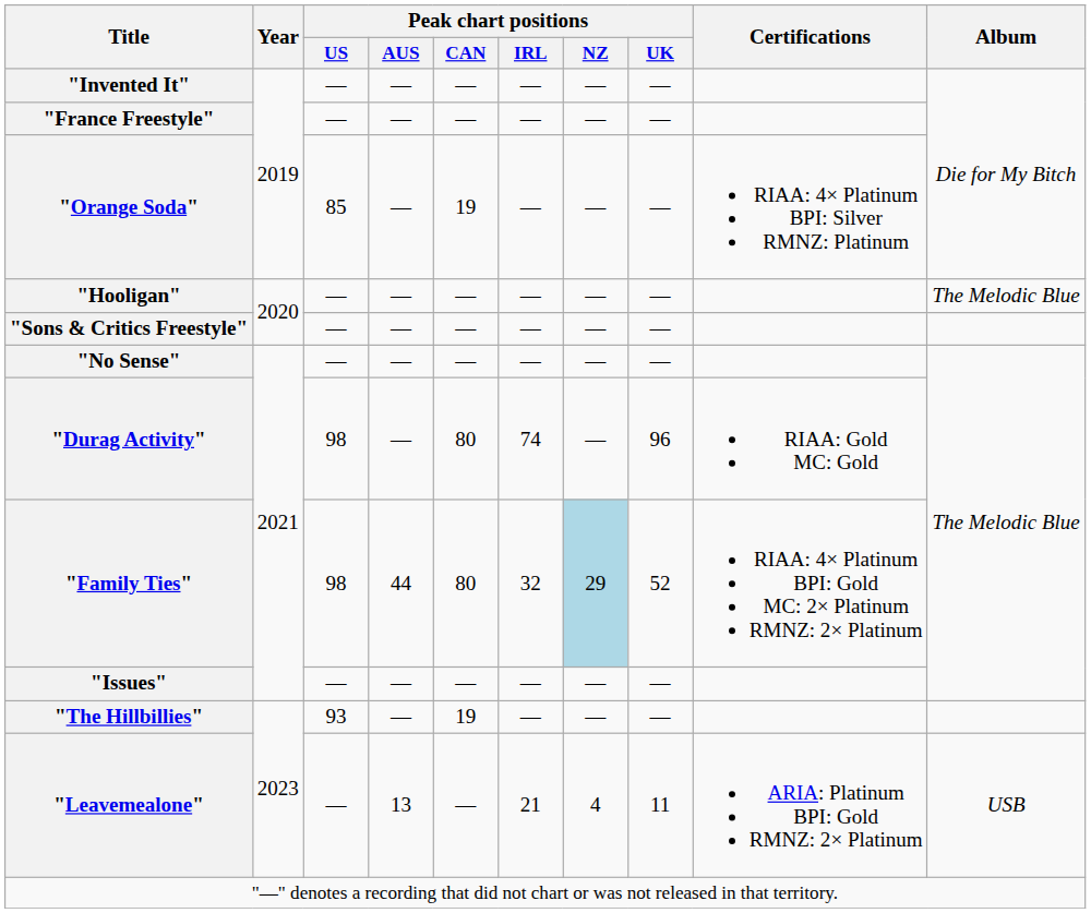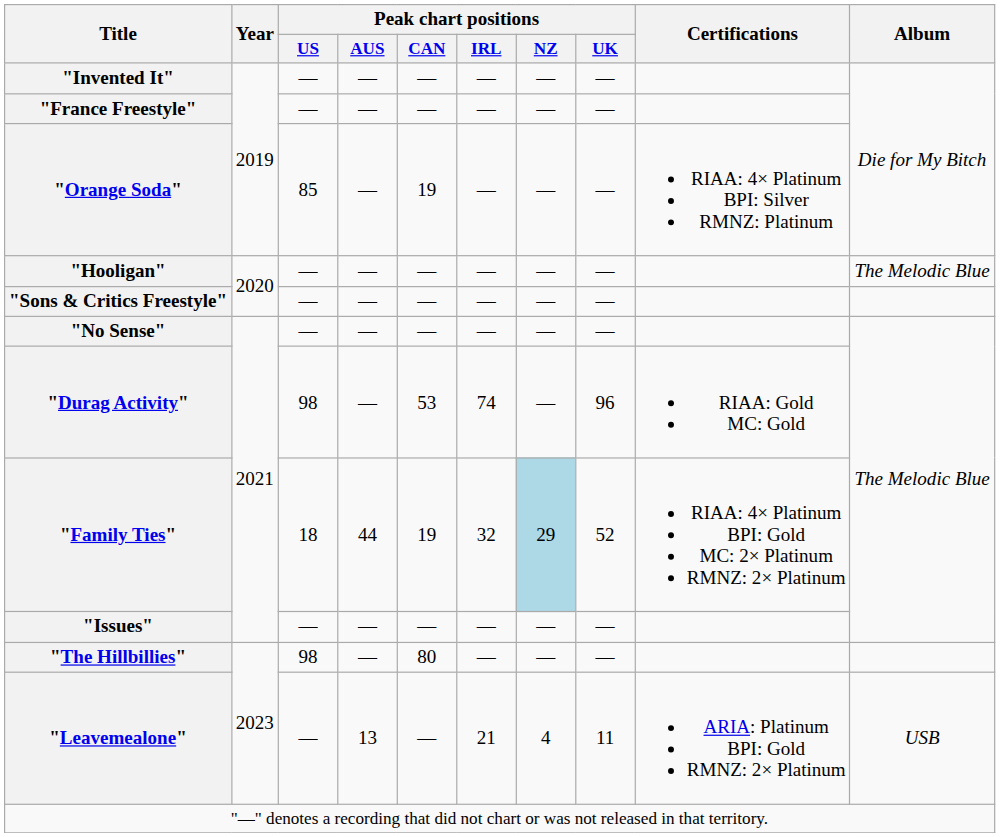 <table class="wikitable plainrowheaders" style="text-align:center;">
 <tr>
 <th scope="col" rowspan="2">Title</th>
 <th scope="col" rowspan="2">Year</th>
 <th scope="col" colspan="6">Peak chart positions</th>
 <th rowspan="2">Certifications</th>
 <th scope="col" rowspan="2">Album</th>
 </tr>
 <tr>
 <th scope="col" style="width:3em;font-size:90%;"><a href='#'>US</a><br></th>
 <th scope="col" style="width:3em;font-size:90%;"><a href='#'>AUS</a><br></th>
 <th scope="col" style="width:3em;font-size:90%;"><a href='#'>CAN</a><br></th>
 <th scope="col" style="width:3em;font-size:90%;"><a href='#'>IRL</a><br></th>
 <th scope="col" style="width:3em;font-size:90%;"><a href='#'>NZ</a><br></th>
 <th scope="col" style="width:3em;font-size:90%;"><a href='#'>UK</a><br></th>
 </tr>
 <tr>
 <th scope="row">"Invented It"</th>
 <td rowspan="3">2019</td>
 <td>—</td>
 <td>—</td>
 <td>—</td>
 <td>—</td>
 <td>—</td>
 <td>—</td>
 <td></td>
 <td rowspan="3"><em>Die for My Bitch</em></td>
 </tr>
 <tr>
 <th scope="row">"France Freestyle"</th>
 <td>—</td>
 <td>—</td>
 <td>—</td>
 <td>—</td>
 <td>—</td>
 <td>—</td>
 <td></td>
 </tr>
 <tr>
 <th scope="row">"<a href='#'>Orange Soda</a>"</th>
 <td>85</td>
 <td>—</td>
 <td>19</td>
 <td>—</td>
 <td>—</td>
 <td>—</td>
 <td><br><ul><li>RIAA: 4× Platinum</li><li>BPI: Silver</li><li>RMNZ: Platinum</li></ul></td>
 </tr>
 <tr>
 <th scope="row">"Hooligan"</th>
 <td rowspan="2">2020</td>
 <td>—</td>
 <td>—</td>
 <td>—</td>
 <td>—</td>
 <td>—</td>
 <td>—</td>
 <td></td>
 <td><em>The Melodic Blue</em></td>
 </tr>
 <tr>
 <th scope="row">"Sons & Critics Freestyle"</th>
 <td>—</td>
 <td>—</td>
 <td>—</td>
 <td>—</td>
 <td>—</td>
 <td>—</td>
 <td></td>
 <td></td>
 </tr>
 <tr>
 <th scope="row">"No Sense"</th>
 <td rowspan="4">2021</td>
 <td>—</td>
 <td>—</td>
 <td>—</td>
 <td>—</td>
 <td>—</td>
 <td>—</td>
 <td></td>
 <td rowspan="4"><em>The Melodic Blue</em></td>
 </tr>
 <tr>
 <th scope="row">"<a href='#'>Durag Activity</a>"<br></th>
 <td>98</td>
 <td>—</td>
-<td>80</td>
+<td>53</td>
 <td>74</td>
 <td>—</td>
 <td>96</td>
 <td><br><ul><li>RIAA: Gold</li><li>MC: Gold</li></ul></td>
 </tr>
 <tr>
 <th scope="row">"<a href='#'>Family Ties</a>"<br></th>
-<td>98</td>
+<td>18</td>
 <td>44</td>
-<td>80</td>
+<td>19</td>
 <td>32</td>
 <td style="background: lightblue;">29</td>
 <td>52</td>
 <td><br><ul><li>RIAA: 4× Platinum</li><li>BPI: Gold</li><li>MC: 2× Platinum</li><li>RMNZ: 2× Platinum</li></ul></td>
 </tr>
 <tr>
 <th scope="row">"Issues"</th>
 <td>—</td>
 <td>—</td>
 <td>—</td>
 <td>—</td>
 <td>—</td>
 <td>—</td>
 <td></td>
 </tr>
 <tr>
 <th scope="row">"<a href='#'>The Hillbillies</a>"<br></th>
 <td rowspan="2">2023</td>
-<td>93</td>
+<td>98</td>
 <td>—</td>
-<td>19</td>
+<td>80</td>
 <td>—</td>
 <td>—</td>
 <td>—</td>
 <td></td>
 <td></td>
 </tr>
 <tr>
 <th scope="row">"<a href='#'>Leavemealone</a>"<br></th>
 <td>—</td>
 <td>13</td>
 <td>—</td>
 <td>21</td>
 <td>4<br></td>
 <td>11<br></td>
 <td><br><ul><li><a href='#'>ARIA</a>: Platinum</li><li>BPI: Gold</li><li>RMNZ: 2× Platinum</li></ul></td>
 <td><em>USB</em></td>
 </tr>
 <tr>
 <td colspan="14" style="font-size:90%">"—" denotes a recording that did not chart or was not released in that territory.</td>
 </tr>
 </table>
